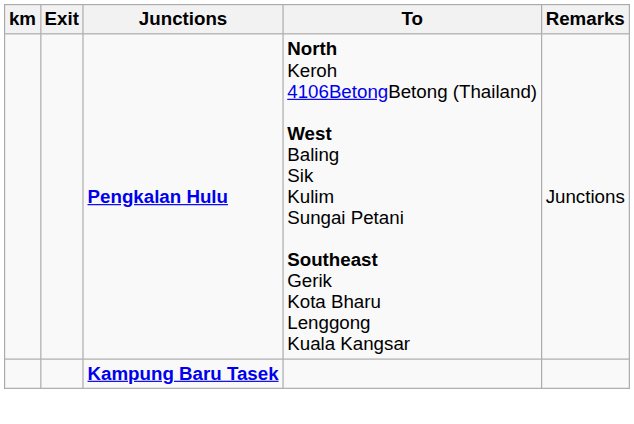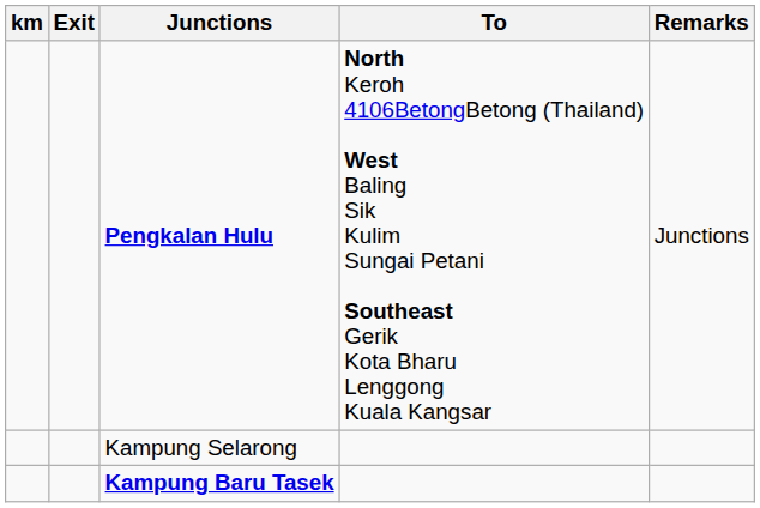 <table class="wikitable">
 <tr>
 <th>km</th>
 <th>Exit</th>
 <th>Junctions</th>
 <th>To</th>
 <th>Remarks</th>
 </tr>
 <tr>
 <td></td>
 <td></td>
 <td><strong><a href='#'>Pengkalan Hulu</a></strong></td>
 <td><strong>North</strong><br>Keroh<br><a href='#'>4106Betong</a>Betong (Thailand)<br><br><strong>West</strong><br>Baling<br>Sik<br>Kulim<br>Sungai Petani<br><br><strong>Southeast</strong><br>Gerik<br>Kota Bharu<br>Lenggong<br>Kuala Kangsar</td>
 <td>Junctions</td>
 </tr>
 <tr>
 <td></td>
 <td></td>
+<td>Kampung Selarong</td>
+<td></td>
+<td></td>
+</tr>
+<tr>
+<td></td>
+<td></td>
 <td><strong><a href='#'>Kampung Baru Tasek</a></strong></td>
 <td></td>
 <td></td>
 </tr>
 </table>
